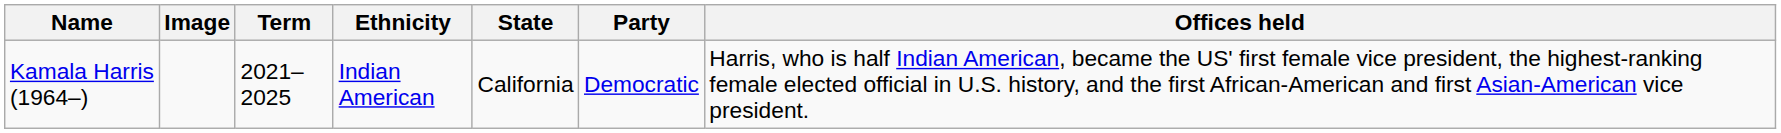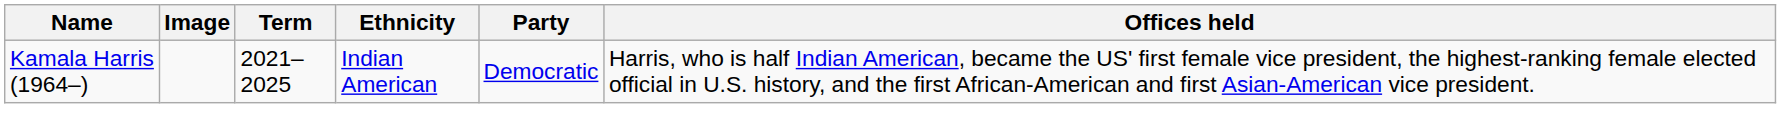 <table class="wikitable sortable">
 <tr>
 <th>Name</th>
 <th>Image</th>
 <th>Term</th>
 <th>Ethnicity</th>
-<th>State</th>
 <th>Party</th>
 <th>Offices held</th>
 </tr>
 <tr>
 <td style="white-space:nowrap;"><a href='#'>Kamala Harris</a><br>(1964–)</td>
 <td></td>
 <td>2021–2025</td>
 <td><a href='#'>Indian American</a></td>
-<td>California</td>
 <td><a href='#'>Democratic</a></td>
 <td>Harris, who is half <a href='#'>Indian American</a>, became the US' first female vice president, the highest-ranking female elected official in U.S. history, and the first African-American and first <a href='#'>Asian-American</a> vice president.</td>
 </tr>
 </table>
